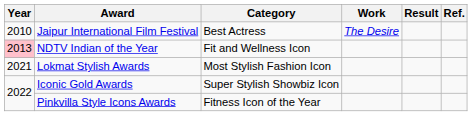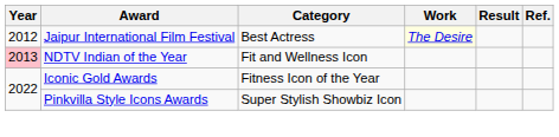 <table class="wikitable">
 <tr>
 <th>Year</th>
 <th>Award</th>
 <th>Category</th>
 <th>Work</th>
 <th>Result</th>
 <th>Ref.</th>
 </tr>
 <tr>
-<td>2010</td>
+<td>2012</td>
 <td><a href='#'>Jaipur International Film Festival</a></td>
 <td>Best Actress</td>
-<td><em><a href='#'>The Desire</a></em></td>
+<td style="background: lightyellow;"><em><a href='#'>The Desire</a></em></td>
 <td></td>
 <td></td>
 </tr>
 <tr>
 <td style="background: pink;">2013</td>
 <td><a href='#'>NDTV Indian of the Year</a></td>
 <td>Fit and Wellness Icon</td>
 <td></td>
 <td></td>
 <td></td>
 </tr>
 <tr>
-<td>2021</td>
-<td><a href='#'>Lokmat Stylish Awards</a></td>
-<td>Most Stylish Fashion Icon</td>
-<td></td>
-<td></td>
-<td></td>
-</tr>
-<tr>
 <td rowspan="2">2022</td>
 <td><a href='#'>Iconic Gold Awards</a></td>
-<td>Super Stylish Showbiz Icon</td>
+<td>Fitness Icon of the Year</td>
 <td></td>
 <td></td>
 <td></td>
 </tr>
 <tr>
 <td><a href='#'>Pinkvilla Style Icons Awards</a></td>
-<td>Fitness Icon of the Year</td>
+<td>Super Stylish Showbiz Icon</td>
 <td></td>
 <td></td>
 <td></td>
 </tr>
 </table>
